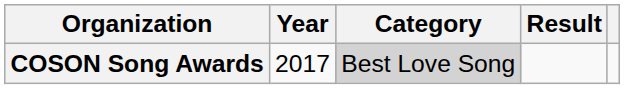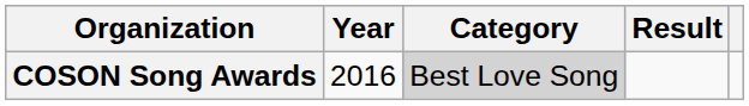 <table class="wikitable sortable plainrowheaders" style="border:none; margin:0;">
 <tr>
 <th scope="col">Organization</th>
 <th scope="col">Year</th>
 <th scope="col">Category</th>
 <th scope="col">Result</th>
 <th class="unsortable" scope="col"></th>
 </tr>
 <tr>
 <th scope="row">COSON Song Awards</th>
-<td>2017</td>
+<td>2016</td>
 <td style="background: lightgrey;">Best Love Song</td>
 <td></td>
 <td></td>
 </tr>
 </table>
